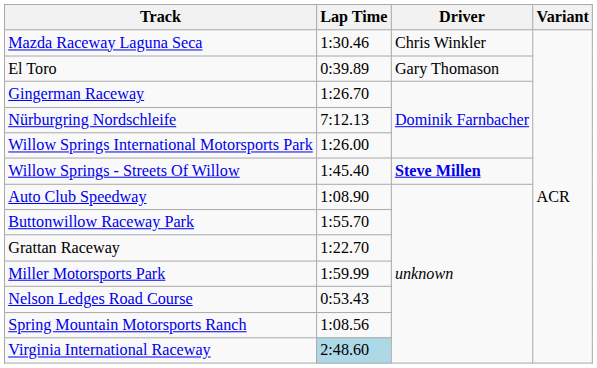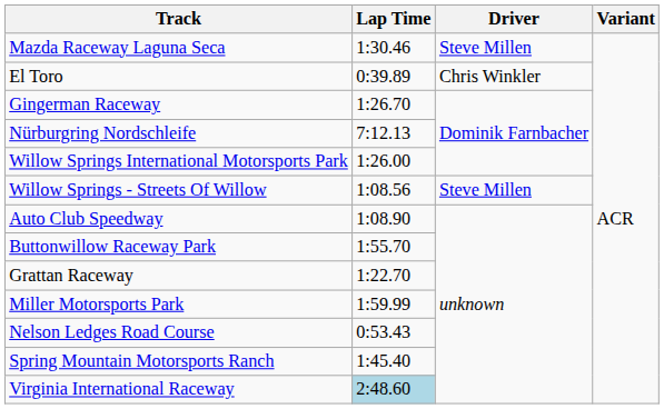 <table class="wikitable">
 <tr>
 <th>Track</th>
 <th>Lap Time</th>
 <th>Driver</th>
 <th>Variant</th>
 </tr>
 <tr>
 <td><a href='#'>Mazda Raceway Laguna Seca</a></td>
 <td>1:30.46</td>
-<td>Chris Winkler</td>
+<td><a href='#'>Steve Millen</a></td>
 <td rowspan="13">ACR</td>
 </tr>
 <tr>
 <td>El Toro</td>
 <td>0:39.89</td>
-<td>Gary Thomason</td>
+<td>Chris Winkler</td>
 </tr>
 <tr>
 <td><a href='#'>Gingerman Raceway</a></td>
 <td>1:26.70</td>
 <td rowspan="3"><a href='#'>Dominik Farnbacher</a></td>
 </tr>
 <tr>
 <td><a href='#'>Nürburgring Nordschleife</a></td>
 <td>7:12.13</td>
 </tr>
 <tr>
 <td><a href='#'>Willow Springs International Motorsports Park</a></td>
 <td>1:26.00</td>
 </tr>
 <tr>
 <td><a href='#'>Willow Springs - Streets Of Willow</a></td>
-<td>1:45.40</td>
-<td><strong><a href='#'>Steve Millen</a></strong></td>
+<td>1:08.56</td>
+<td><a href='#'>Steve Millen</a></td>
 </tr>
 <tr>
 <td><a href='#'>Auto Club Speedway</a></td>
 <td>1:08.90</td>
 <td rowspan="7"><em>unknown</em></td>
 </tr>
 <tr>
 <td><a href='#'>Buttonwillow Raceway Park</a></td>
 <td>1:55.70</td>
 </tr>
 <tr>
 <td>Grattan Raceway</td>
 <td>1:22.70</td>
 </tr>
 <tr>
 <td><a href='#'>Miller Motorsports Park</a></td>
 <td>1:59.99</td>
 </tr>
 <tr>
 <td><a href='#'>Nelson Ledges Road Course</a></td>
 <td>0:53.43</td>
 </tr>
 <tr>
 <td><a href='#'>Spring Mountain Motorsports Ranch</a></td>
-<td>1:08.56</td>
+<td>1:45.40</td>
 </tr>
 <tr>
 <td><a href='#'>Virginia International Raceway</a></td>
 <td style="background: lightblue;">2:48.60</td>
 </tr>
 </table>
